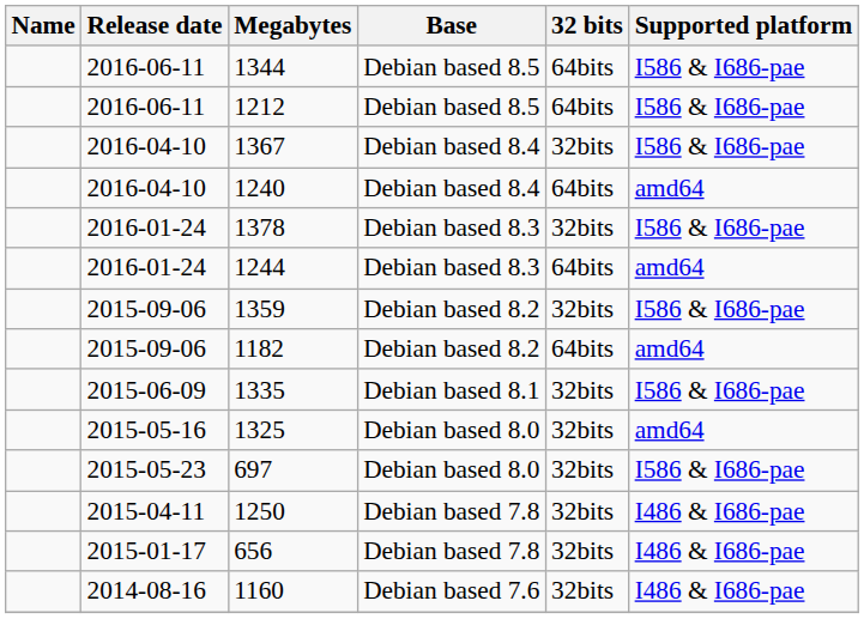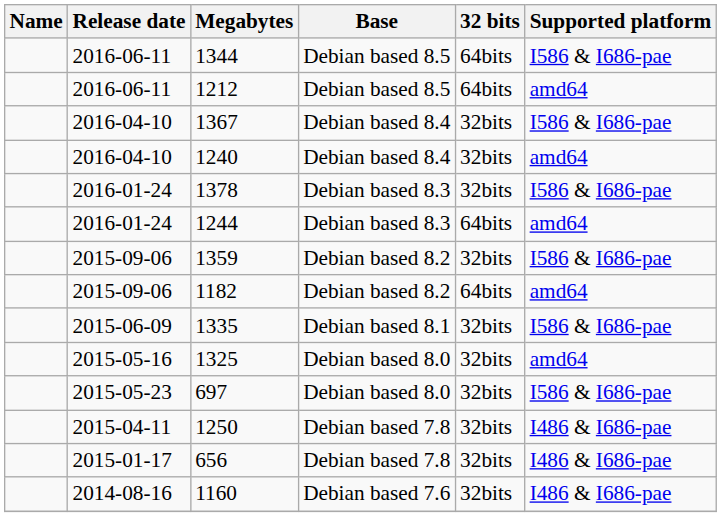 <table class="wikitable">
 <tr>
 <th><strong>Name</strong></th>
 <th><strong>Release date</strong></th>
 <th><strong>Megabytes</strong></th>
 <th><strong>Base</strong></th>
 <th><strong>32 bits</strong></th>
 <th><strong>Supported platform</strong></th>
 </tr>
 <tr>
 <td></td>
 <td>2016-06-11</td>
 <td>1344</td>
 <td>Debian based 8.5</td>
 <td>64bits</td>
 <td><a href='#'>I586</a> & <a href='#'>I686-pae</a></td>
 </tr>
 <tr>
 <td></td>
 <td>2016-06-11</td>
 <td>1212</td>
 <td>Debian based 8.5</td>
 <td>64bits</td>
-<td><a href='#'>I586</a> & <a href='#'>I686-pae</a></td>
+<td><a href='#'>amd64</a></td>
 </tr>
 <tr>
 <td></td>
 <td>2016-04-10</td>
 <td>1367</td>
 <td>Debian based 8.4</td>
 <td>32bits</td>
 <td><a href='#'>I586</a> & <a href='#'>I686-pae</a></td>
 </tr>
 <tr>
 <td></td>
 <td>2016-04-10</td>
 <td>1240</td>
 <td>Debian based 8.4</td>
-<td>64bits</td>
+<td>32bits</td>
 <td><a href='#'>amd64</a></td>
 </tr>
 <tr>
 <td></td>
 <td>2016-01-24</td>
 <td>1378</td>
 <td>Debian based 8.3</td>
 <td>32bits</td>
 <td><a href='#'>I586</a> & <a href='#'>I686-pae</a></td>
 </tr>
 <tr>
 <td></td>
 <td>2016-01-24</td>
 <td>1244</td>
 <td>Debian based 8.3</td>
 <td>64bits</td>
 <td><a href='#'>amd64</a></td>
 </tr>
 <tr>
 <td></td>
 <td>2015-09-06</td>
 <td>1359</td>
 <td>Debian based 8.2</td>
 <td>32bits</td>
 <td><a href='#'>I586</a> & <a href='#'>I686-pae</a></td>
 </tr>
 <tr>
 <td></td>
 <td>2015-09-06</td>
 <td>1182</td>
 <td>Debian based 8.2</td>
 <td>64bits</td>
 <td><a href='#'>amd64</a></td>
 </tr>
 <tr>
 <td></td>
 <td>2015-06-09</td>
 <td>1335</td>
 <td>Debian based 8.1</td>
 <td>32bits</td>
 <td><a href='#'>I586</a> & <a href='#'>I686-pae</a></td>
 </tr>
 <tr>
 <td></td>
 <td>2015-05-16</td>
 <td>1325</td>
 <td>Debian based 8.0</td>
 <td>32bits</td>
 <td><a href='#'>amd64</a></td>
 </tr>
 <tr>
 <td></td>
 <td>2015-05-23</td>
 <td>697</td>
 <td>Debian based 8.0</td>
 <td>32bits</td>
 <td><a href='#'>I586</a> & <a href='#'>I686-pae</a></td>
 </tr>
 <tr>
 <td></td>
 <td>2015-04-11</td>
 <td>1250</td>
 <td>Debian based 7.8</td>
 <td>32bits</td>
 <td><a href='#'>I486</a> & <a href='#'>I686-pae</a></td>
 </tr>
 <tr>
 <td></td>
 <td>2015-01-17</td>
 <td>656</td>
 <td>Debian based 7.8</td>
 <td>32bits</td>
 <td><a href='#'>I486</a> & <a href='#'>I686-pae</a></td>
 </tr>
 <tr>
 <td></td>
 <td>2014-08-16</td>
 <td>1160</td>
 <td>Debian based 7.6</td>
 <td>32bits</td>
 <td><a href='#'>I486</a> & <a href='#'>I686-pae</a></td>
 </tr>
 <tr>
 </tr>
 </table>
